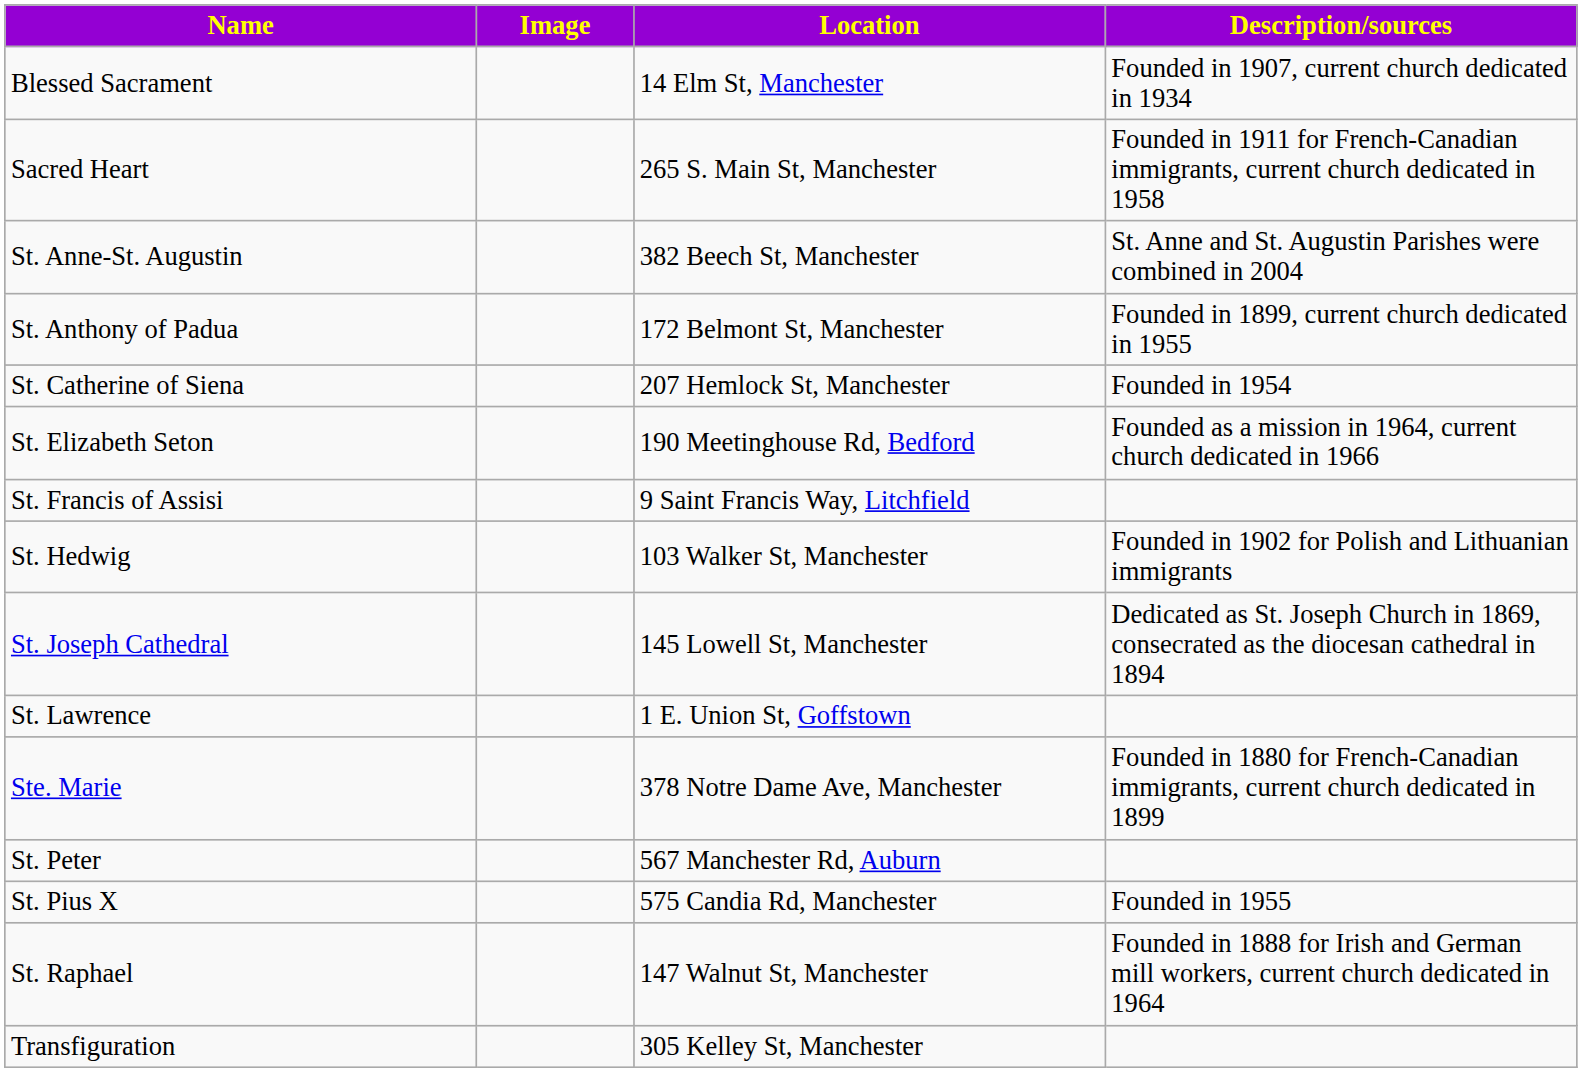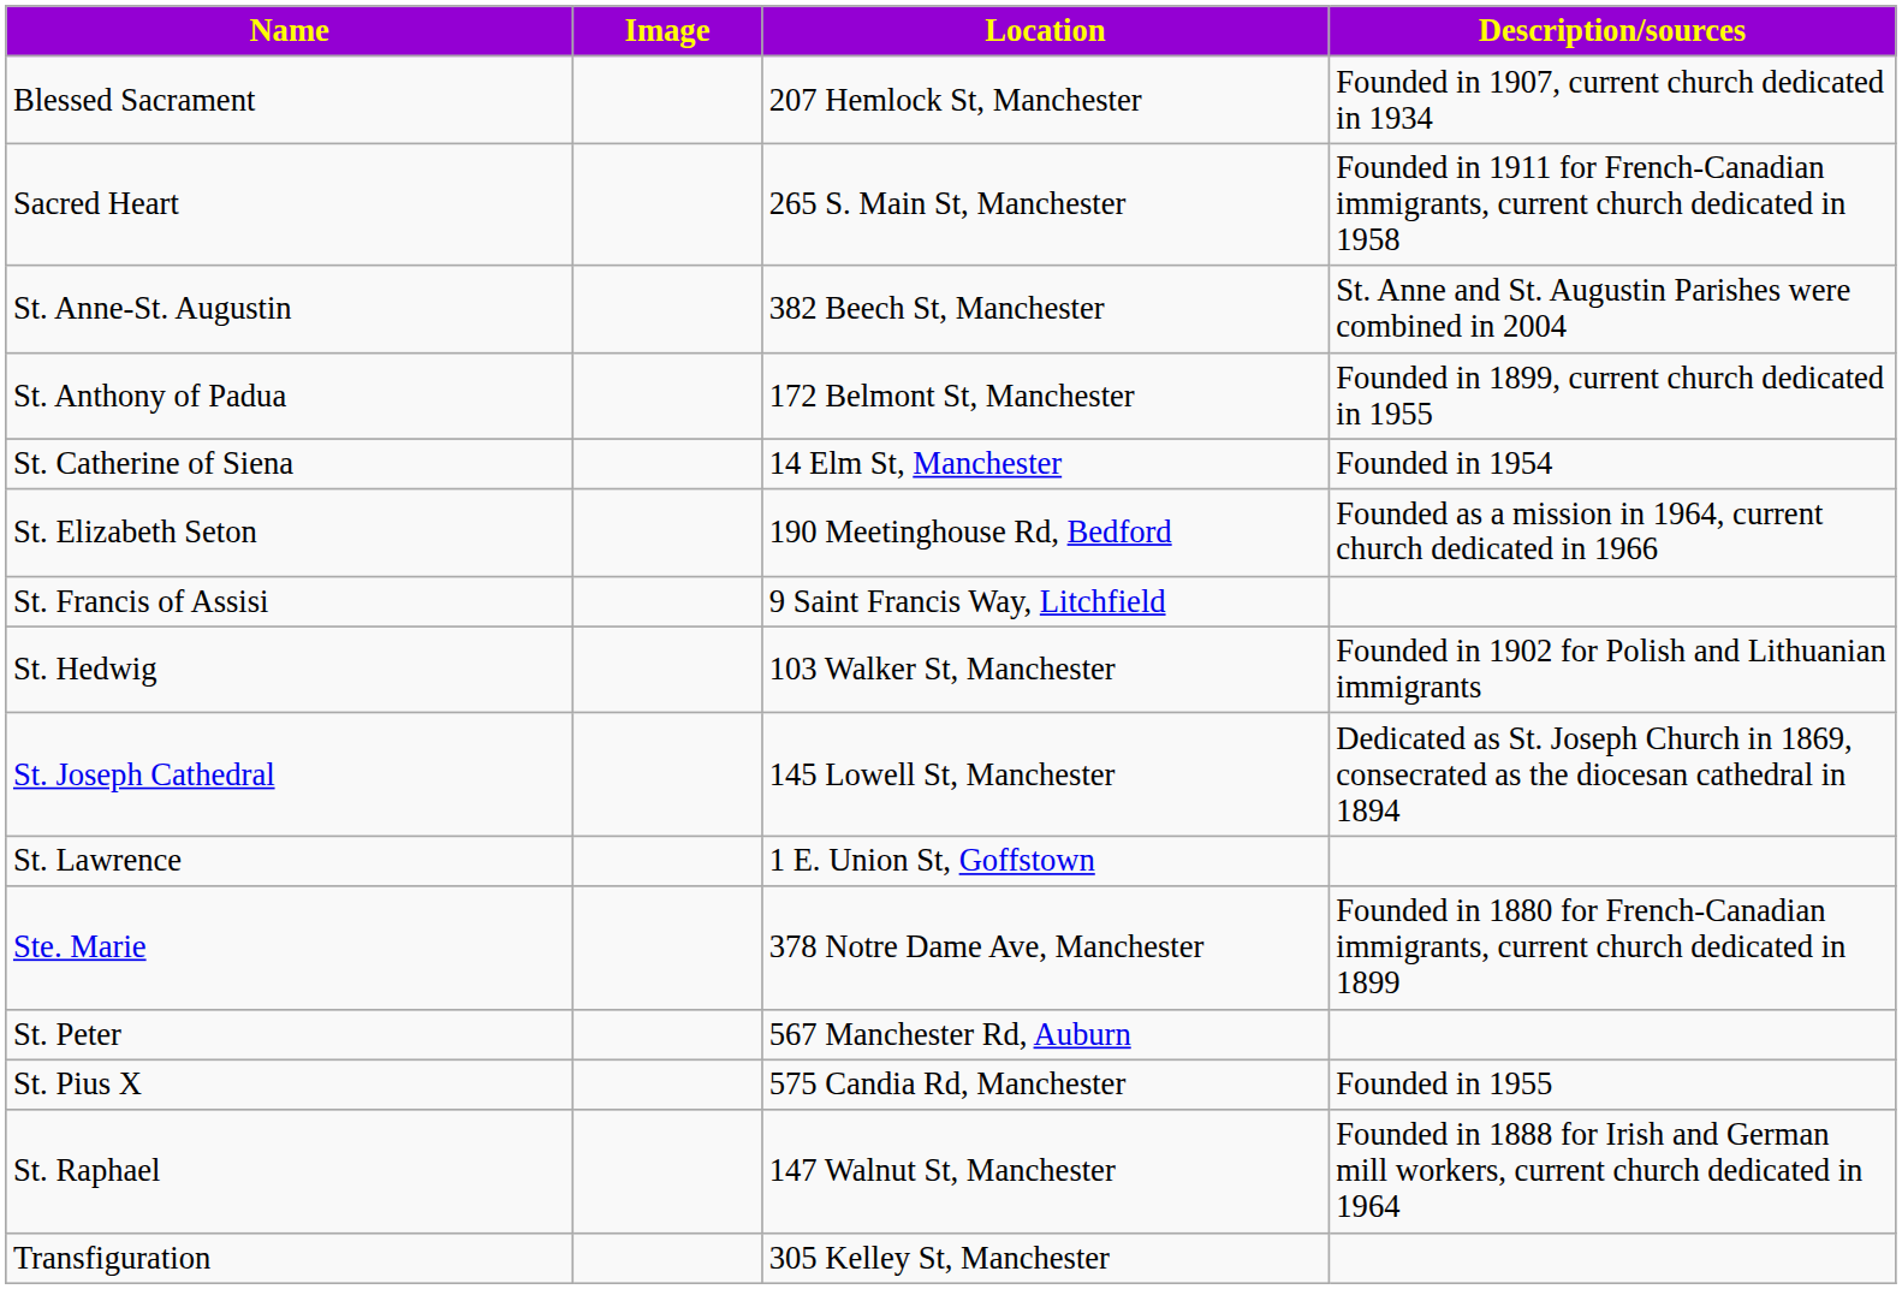 <table class="wikitable sortable" style="width:75%">
 <tr>
 <th style="background:darkviolet; color:yellow;" width="30%"><strong>Name</strong></th>
 <th style="background:darkviolet; color:yellow;" width="10%"><strong>Image</strong></th>
 <th style="background:darkviolet; color:yellow;" width="30%"><strong>Location</strong></th>
 <th style="background:darkviolet; color:yellow;" width="30%"><strong>Description/sources</strong></th>
 </tr>
 <tr>
 <td>Blessed Sacrament</td>
 <td></td>
-<td>14 Elm St, <a href='#'>Manchester</a></td>
+<td>207 Hemlock St, Manchester</td>
 <td>Founded in 1907, current church dedicated in 1934</td>
 </tr>
 <tr>
 <td>Sacred Heart</td>
 <td></td>
 <td>265 S. Main St, Manchester</td>
 <td>Founded in 1911 for French-Canadian immigrants, current church dedicated in 1958</td>
 </tr>
 <tr>
 <td>St. Anne-St. Augustin</td>
 <td></td>
 <td>382 Beech St, Manchester</td>
 <td>St. Anne and St. Augustin Parishes were combined in 2004</td>
 </tr>
 <tr>
 <td>St. Anthony of Padua</td>
 <td></td>
 <td>172 Belmont St, Manchester</td>
 <td>Founded in 1899, current church dedicated in 1955</td>
 </tr>
 <tr>
 <td>St. Catherine of Siena</td>
 <td></td>
-<td>207 Hemlock St, Manchester</td>
+<td>14 Elm St, <a href='#'>Manchester</a></td>
 <td>Founded in 1954</td>
 </tr>
 <tr>
 <td>St. Elizabeth Seton</td>
 <td></td>
 <td>190 Meetinghouse Rd, <a href='#'>Bedford</a></td>
 <td>Founded as a mission in 1964, current church dedicated in 1966</td>
 </tr>
 <tr>
 <td>St. Francis of Assisi</td>
 <td></td>
 <td>9 Saint Francis Way, <a href='#'>Litchfield</a></td>
 <td></td>
 </tr>
 <tr>
 <td>St. Hedwig</td>
 <td></td>
 <td>103 Walker St, Manchester</td>
 <td>Founded in 1902 for Polish and Lithuanian immigrants</td>
 </tr>
 <tr>
 <td><a href='#'>St. Joseph Cathedral</a></td>
 <td></td>
 <td>145 Lowell St, Manchester</td>
 <td>Dedicated as St. Joseph Church in 1869, consecrated as the diocesan cathedral in 1894</td>
 </tr>
 <tr>
 <td>St. Lawrence</td>
 <td></td>
 <td>1 E. Union St, <a href='#'>Goffstown</a></td>
 <td></td>
 </tr>
 <tr>
 <td><a href='#'>Ste. Marie</a></td>
 <td></td>
 <td>378 Notre Dame Ave, Manchester</td>
 <td>Founded in 1880 for French-Canadian immigrants, current church dedicated in 1899</td>
 </tr>
 <tr>
 <td>St. Peter</td>
 <td></td>
 <td>567 Manchester Rd, <a href='#'>Auburn</a></td>
 <td></td>
 </tr>
 <tr>
 <td>St. Pius X</td>
 <td></td>
 <td>575 Candia Rd, Manchester</td>
 <td>Founded in 1955</td>
 </tr>
 <tr>
 <td>St. Raphael</td>
 <td></td>
 <td>147 Walnut St, Manchester</td>
 <td>Founded in 1888 for Irish and German mill workers, current church dedicated in 1964</td>
 </tr>
 <tr>
 <td>Transfiguration</td>
 <td></td>
 <td>305 Kelley St, Manchester</td>
 <td></td>
 </tr>
 </table>
